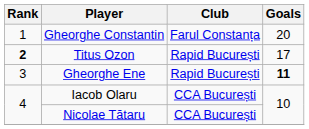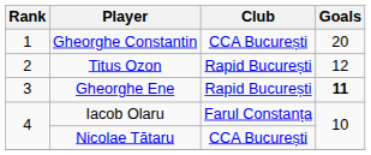 <table class="wikitable sortable" style="text-align:center">
 <tr>
 <th>Rank</th>
 <th>Player</th>
 <th>Club</th>
 <th>Goals</th>
 </tr>
 <tr>
 <td rowspan=1 align=center>1</td>
 <td><a href='#'>Gheorghe Constantin</a></td>
-<td><a href='#'>Farul Constanța</a></td>
+<td><a href='#'>CCA București</a></td>
 <td rowspan=1 align=center>20</td>
 </tr>
 <tr>
-<td rowspan=1 align=center><strong>2</strong></td>
+<td rowspan=1 align=center>2</td>
 <td><a href='#'>Titus Ozon</a></td>
 <td><a href='#'>Rapid București</a></td>
-<td rowspan=1 align=center>17</td>
+<td rowspan=1 align=center>12</td>
 </tr>
 <tr>
 <td rowspan=1 align=center>3</td>
 <td><a href='#'>Gheorghe Ene</a></td>
 <td><a href='#'>Rapid București</a></td>
 <td rowspan=1 align=center><strong>11</strong></td>
 </tr>
 <tr>
 <td rowspan=2 align=center>4</td>
 <td>Iacob Olaru</td>
-<td><a href='#'>CCA București</a></td>
+<td><a href='#'>Farul Constanța</a></td>
 <td rowspan=2 align=center>10</td>
 </tr>
 <tr>
 <td><a href='#'>Nicolae Tătaru</a></td>
 <td><a href='#'>CCA București</a></td>
 </tr>
 <tr>
 </tr>
 </table>
